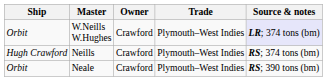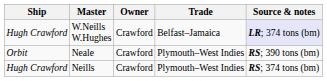 <table class="sortable wikitable">
 <tr>
 <th>Ship</th>
 <th>Master</th>
 <th>Owner</th>
 <th>Trade</th>
 <th>Source & notes</th>
 </tr>
 <tr>
-<td><em>Orbit</em></td>
+<td><em>Hugh Crawford</em></td>
 <td>W.Neills<br>W.Hughes</td>
 <td>Crawford</td>
+<td>Belfast–Jamaica</td>
+<td style="background: lavender;"><strong><em>LR</em></strong>; 374 tons (bm)</td>
+</tr>
+<tr>
+<td><em>Orbit</em></td>
+<td>Neale</td>
+<td>Crawford</td>
 <td>Plymouth–West Indies</td>
-<td style="background: lavender;"><strong><em>LR</em></strong>; 374 tons (bm)</td>
+<td><strong><em>RS</em></strong>; 390 tons (bm)</td>
 </tr>
 <tr>
 <td><em>Hugh Crawford</em></td>
 <td>Neills</td>
 <td>Crawford</td>
 <td>Plymouth–West Indies</td>
 <td><strong><em>RS</em></strong>; 374 tons (bm)</td>
 </tr>
-<tr>
-<td><em>Orbit</em></td>
-<td>Neale</td>
-<td>Crawford</td>
-<td>Plymouth–West Indies</td>
-<td><strong><em>RS</em></strong>; 390 tons (bm)</td>
-</tr>
 </table>
